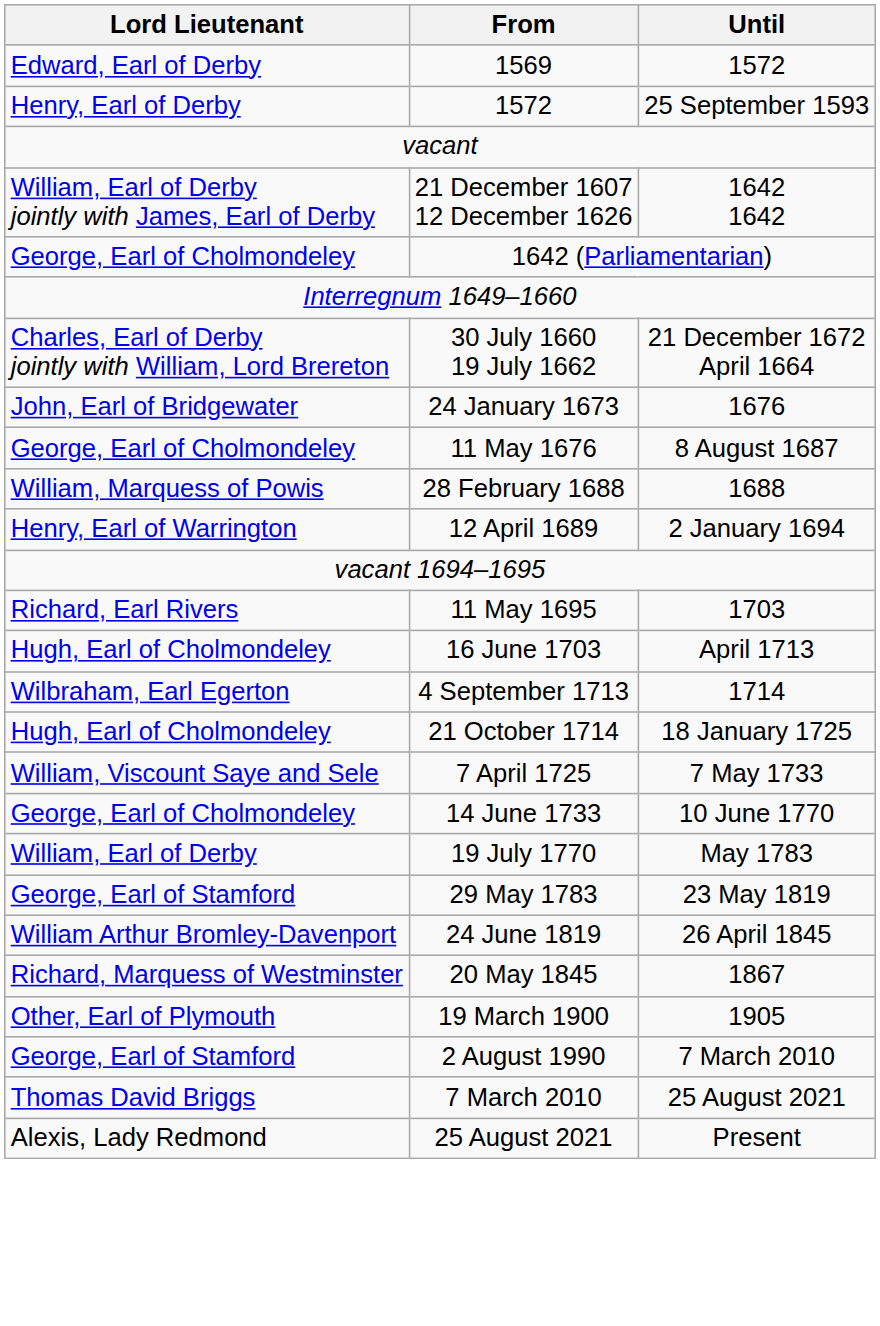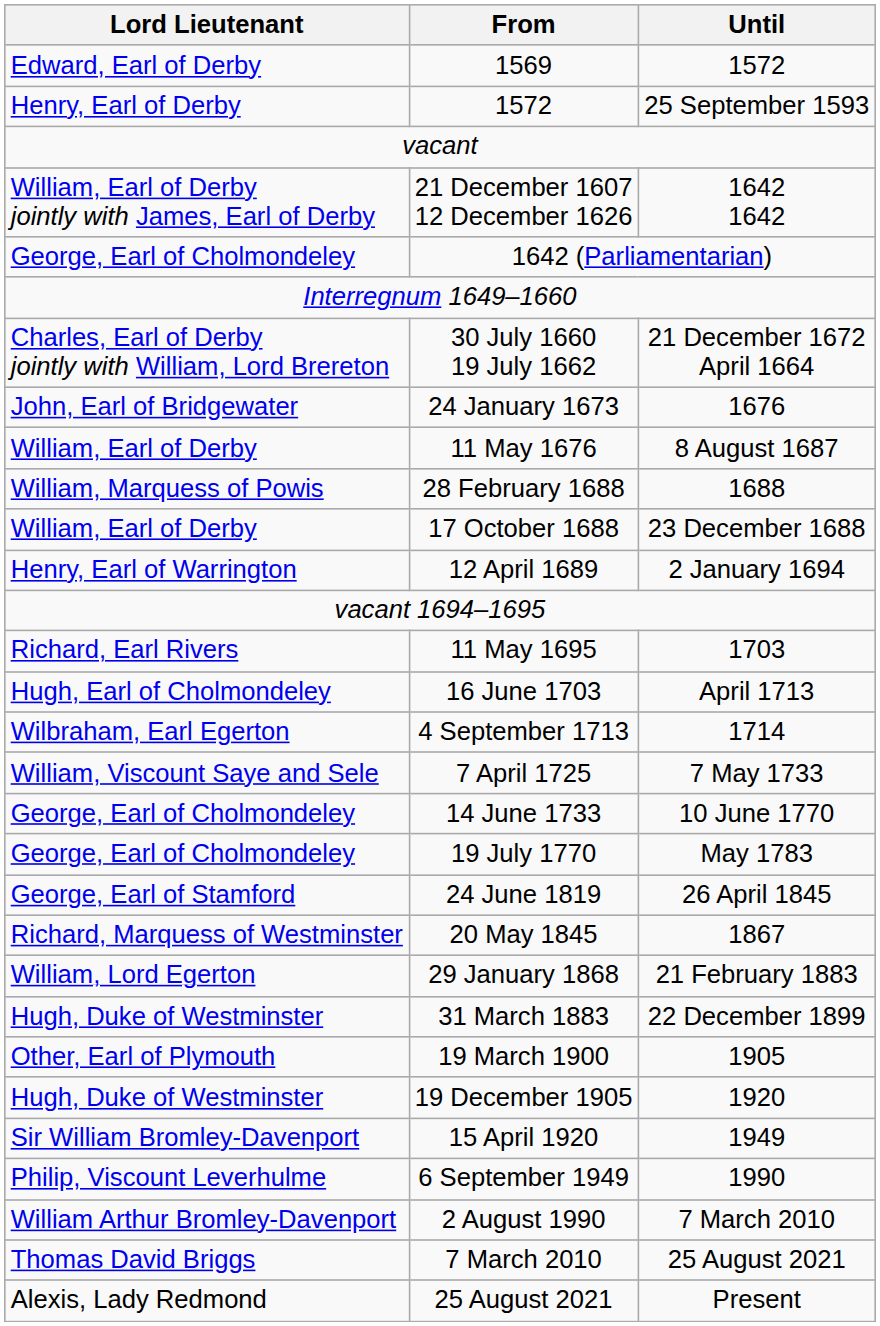 <table class="wikitable">
 <tr>
 <th>Lord Lieutenant</th>
 <th>From</th>
 <th>Until</th>
 </tr>
 <tr>
 <td><a href='#'>Edward, Earl of Derby</a></td>
 <td align=center>1569</td>
 <td align=center>1572</td>
 </tr>
 <tr>
 <td><a href='#'>Henry, Earl of Derby</a></td>
 <td align=center>1572</td>
 <td align=center>25 September 1593</td>
 </tr>
 <tr>
 <td colspan="3" align=center><em>vacant</em></td>
 </tr>
 <tr>
 <td><a href='#'>William, Earl of Derby</a> <br><em>jointly with</em> <a href='#'>James, Earl of Derby</a></td>
 <td align=center>21 December 1607<br>12 December 1626</td>
 <td align=center>1642<br>1642</td>
 </tr>
 <tr>
 <td><a href='#'>George, Earl of Cholmondeley</a></td>
 <td colspan="2" align=center>1642 (<a href='#'>Parliamentarian</a>)</td>
 </tr>
 <tr>
 <td colspan="3" align=center><em><a href='#'>Interregnum</a> 1649–1660</em></td>
 </tr>
 <tr>
 <td><a href='#'>Charles, Earl of Derby</a> <br><em>jointly with</em> <a href='#'>William, Lord Brereton</a></td>
 <td align=center>30 July 1660<br>19 July 1662</td>
 <td align=center>21 December 1672<br>April 1664</td>
 </tr>
 <tr>
 <td><a href='#'>John, Earl of Bridgewater</a></td>
 <td align=center>24 January 1673</td>
 <td align=center>1676</td>
 </tr>
 <tr>
-<td><a href='#'>George, Earl of Cholmondeley</a></td>
+<td><a href='#'>William, Earl of Derby</a></td>
 <td align=center>11 May 1676</td>
 <td align=center>8 August 1687</td>
 </tr>
 <tr>
 <td><a href='#'>William, Marquess of Powis</a></td>
 <td align=center>28 February 1688</td>
 <td align=center>1688</td>
+</tr>
+<tr>
+<td><a href='#'>William, Earl of Derby</a></td>
+<td align=center>17 October 1688</td>
+<td align=center>23 December 1688</td>
 </tr>
 <tr>
 <td><a href='#'>Henry, Earl of Warrington</a></td>
 <td align=center>12 April 1689</td>
 <td align=center>2 January 1694</td>
 </tr>
 <tr>
 <td colspan="3" align=center><em>vacant 1694–1695</em></td>
 </tr>
 <tr>
 <td><a href='#'>Richard, Earl Rivers</a></td>
 <td align=center>11 May 1695</td>
 <td align=center>1703</td>
 </tr>
 <tr>
 <td><a href='#'>Hugh, Earl of Cholmondeley</a></td>
 <td align=center>16 June 1703</td>
 <td align=center>April 1713</td>
 </tr>
 <tr>
 <td><a href='#'>Wilbraham, Earl Egerton</a></td>
 <td align=center>4 September 1713</td>
 <td align=center>1714</td>
 </tr>
 <tr>
-<td><a href='#'>Hugh, Earl of Cholmondeley</a></td>
-<td align=center>21 October 1714</td>
-<td align=center>18 January 1725</td>
-</tr>
-<tr>
 <td><a href='#'>William, Viscount Saye and Sele</a></td>
 <td align=center>7 April 1725</td>
 <td align=center>7 May 1733</td>
 </tr>
 <tr>
 <td><a href='#'>George, Earl of Cholmondeley</a></td>
 <td align=center>14 June 1733</td>
 <td align=center>10 June 1770</td>
 </tr>
 <tr>
-<td><a href='#'>William, Earl of Derby</a></td>
+<td><a href='#'>George, Earl of Cholmondeley</a></td>
 <td align=center>19 July 1770</td>
 <td align=center>May 1783</td>
 </tr>
 <tr>
 <td><a href='#'>George, Earl of Stamford</a></td>
-<td align=center>29 May 1783</td>
-<td align=center>23 May 1819</td>
-</tr>
-<tr>
-<td><a href='#'>William Arthur Bromley-Davenport</a></td>
 <td align=center>24 June 1819</td>
 <td align=center>26 April 1845</td>
 </tr>
 <tr>
 <td><a href='#'>Richard, Marquess of Westminster</a></td>
 <td align=center>20 May 1845</td>
 <td align=center>1867</td>
 </tr>
 <tr>
+<td><a href='#'>William, Lord Egerton</a></td>
+<td align=center>29 January 1868</td>
+<td align=center>21 February 1883</td>
+</tr>
+<tr>
+<td><a href='#'>Hugh, Duke of Westminster</a></td>
+<td align=center>31 March 1883</td>
+<td align=center>22 December 1899</td>
+</tr>
+<tr>
 <td><a href='#'>Other, Earl of Plymouth</a></td>
 <td align=center>19 March 1900</td>
 <td align=center>1905</td>
 </tr>
 <tr>
-<td><a href='#'>George, Earl of Stamford</a></td>
+<td><a href='#'>Hugh, Duke of Westminster</a></td>
+<td align=center>19 December 1905</td>
+<td align=center>1920</td>
+</tr>
+<tr>
+<td><a href='#'>Sir William Bromley-Davenport</a></td>
+<td align=center>15 April 1920</td>
+<td align=center>1949</td>
+</tr>
+<tr>
+<td><a href='#'>Philip, Viscount Leverhulme</a></td>
+<td align=center>6 September 1949</td>
+<td align=center>1990</td>
+</tr>
+<tr>
+<td><a href='#'>William Arthur Bromley-Davenport</a></td>
 <td align=center>2 August 1990</td>
 <td align=center>7 March 2010</td>
 </tr>
 <tr>
 <td><a href='#'>Thomas David Briggs</a></td>
 <td align=center>7 March 2010</td>
 <td align=center>25 August 2021</td>
 </tr>
 <tr>
 <td>Alexis, Lady Redmond</td>
 <td align=center>25 August 2021</td>
 <td align=center>Present</td>
 </tr>
 </table>
